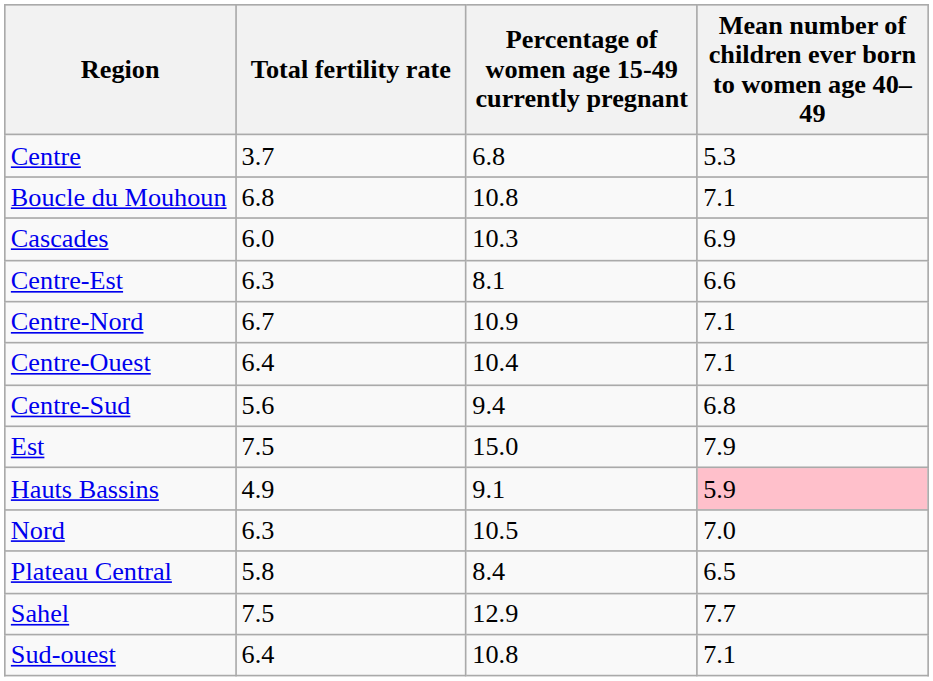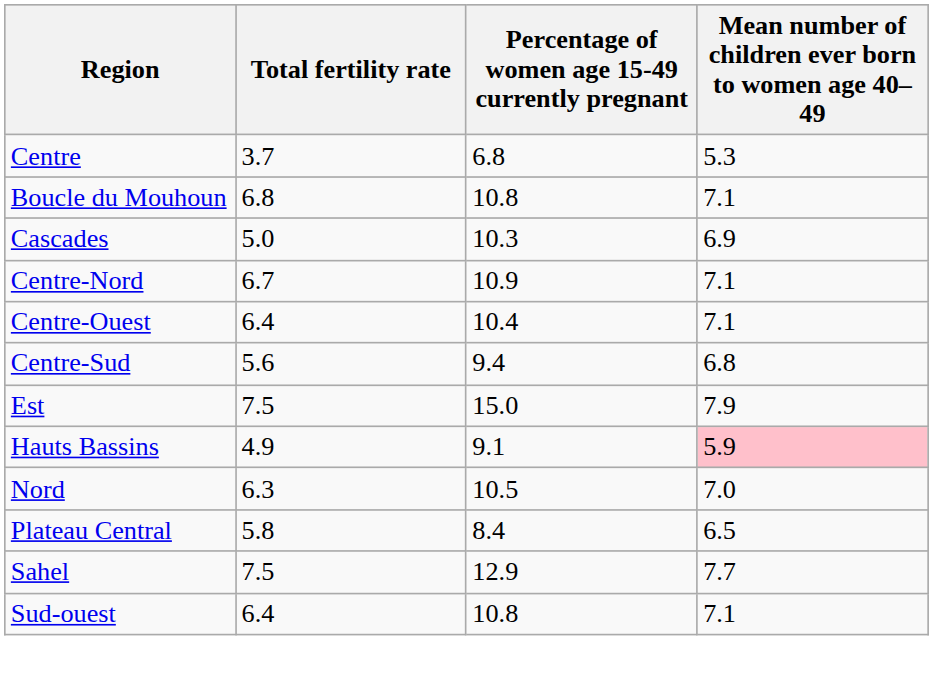 <table class="wikitable sortable">
 <tr>
 <th style="width:100pt;">Region</th>
 <th style="width:100pt;">Total fertility rate</th>
 <th style="width:100pt;">Percentage of women age 15-49 currently pregnant</th>
 <th style="width:100pt;">Mean number of children ever born to women age 40–49</th>
 </tr>
 <tr>
 <td><a href='#'>Centre</a></td>
 <td>3.7</td>
 <td>6.8</td>
 <td>5.3</td>
 </tr>
 <tr>
 <td><a href='#'>Boucle du Mouhoun</a></td>
 <td>6.8</td>
 <td>10.8</td>
 <td>7.1</td>
 </tr>
 <tr>
 <td><a href='#'>Cascades</a></td>
-<td>6.0</td>
+<td>5.0</td>
 <td>10.3</td>
 <td>6.9</td>
-</tr>
-<tr>
-<td><a href='#'>Centre-Est</a></td>
-<td>6.3</td>
-<td>8.1</td>
-<td>6.6</td>
 </tr>
 <tr>
 <td><a href='#'>Centre-Nord</a></td>
 <td>6.7</td>
 <td>10.9</td>
 <td>7.1</td>
 </tr>
 <tr>
 <td><a href='#'>Centre-Ouest</a></td>
 <td>6.4</td>
 <td>10.4</td>
 <td>7.1</td>
 </tr>
 <tr>
 <td><a href='#'>Centre-Sud</a></td>
 <td>5.6</td>
 <td>9.4</td>
 <td>6.8</td>
 </tr>
 <tr>
 <td><a href='#'>Est</a></td>
 <td>7.5</td>
 <td>15.0</td>
 <td>7.9</td>
 </tr>
 <tr>
 <td><a href='#'>Hauts Bassins</a></td>
 <td>4.9</td>
 <td>9.1</td>
 <td style="background: pink;">5.9</td>
 </tr>
 <tr>
 <td><a href='#'>Nord</a></td>
 <td>6.3</td>
 <td>10.5</td>
 <td>7.0</td>
 </tr>
 <tr>
 <td><a href='#'>Plateau Central</a></td>
 <td>5.8</td>
 <td>8.4</td>
 <td>6.5</td>
 </tr>
 <tr>
 <td><a href='#'>Sahel</a></td>
 <td>7.5</td>
 <td>12.9</td>
 <td>7.7</td>
 </tr>
 <tr>
 <td><a href='#'>Sud-ouest</a></td>
 <td>6.4</td>
 <td>10.8</td>
 <td>7.1</td>
 </tr>
 </table>
